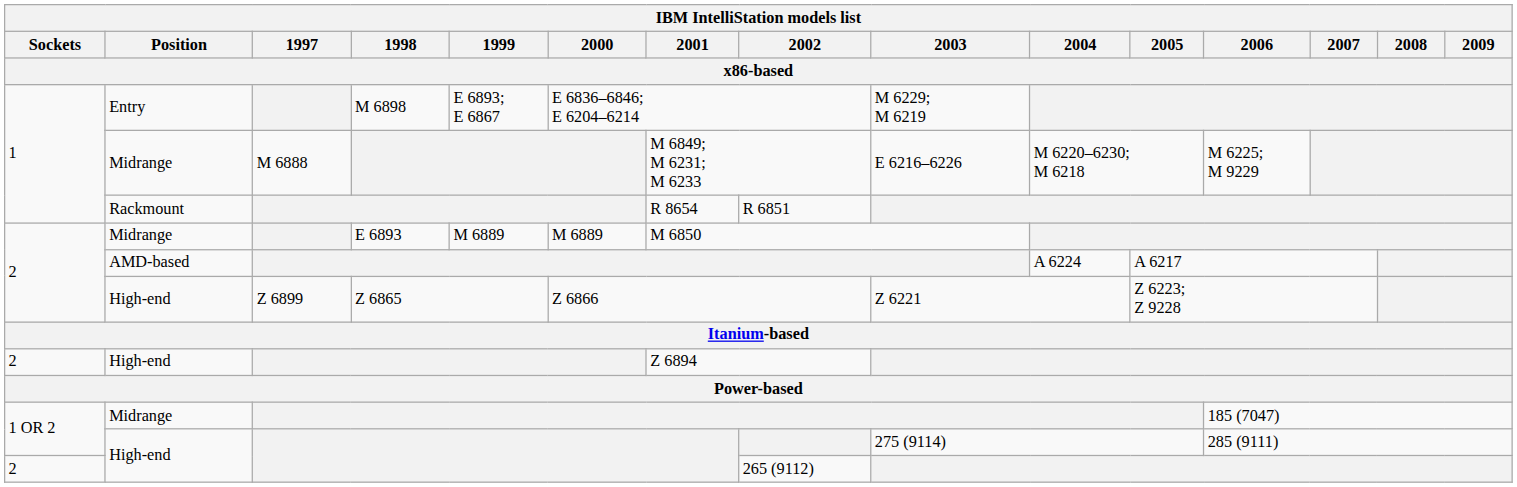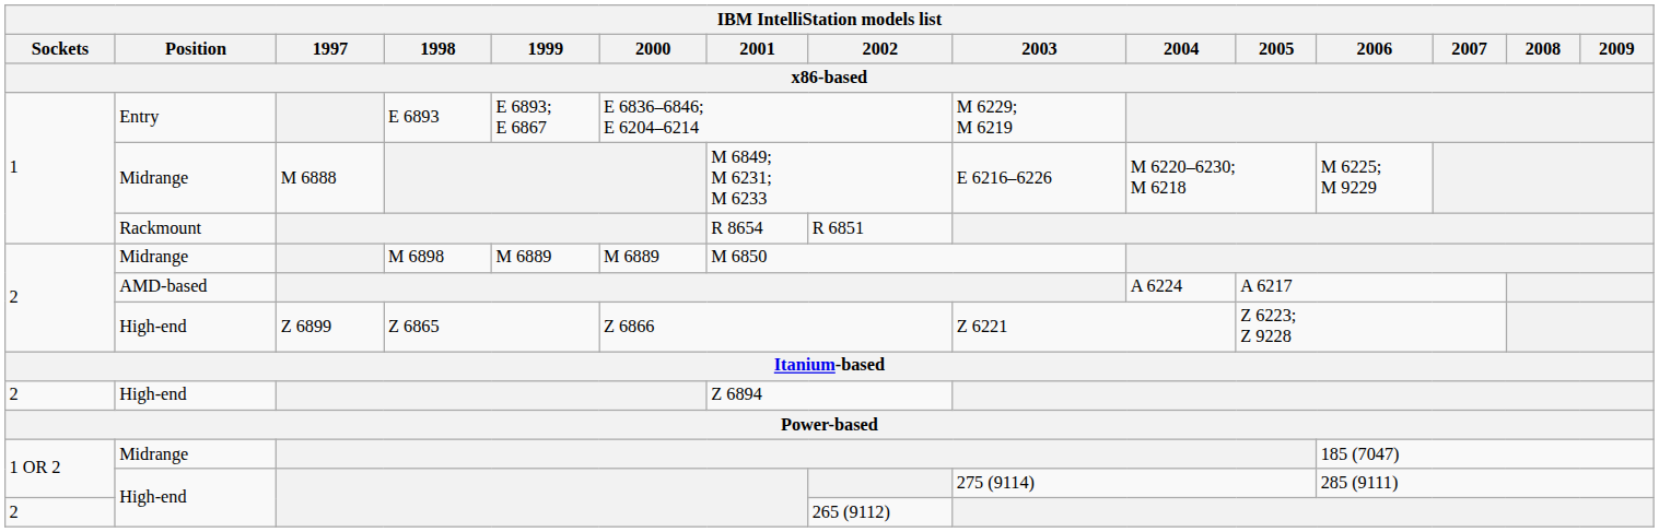 <table class="wikitable mw-collapsible mw-collapsed" style="min-width: 75%; font-size: 80%;">
 <tr>
 <th colspan="15">IBM IntelliStation models list</th>
 </tr>
 <tr>
 <th>Sockets</th>
 <th>Position</th>
 <th>1997</th>
 <th>1998</th>
 <th>1999</th>
 <th>2000</th>
 <th>2001</th>
 <th>2002</th>
 <th>2003</th>
 <th>2004</th>
 <th>2005</th>
 <th>2006</th>
 <th>2007</th>
 <th>2008</th>
 <th>2009</th>
 </tr>
 <tr>
 <th colspan="15">x86-based</th>
 </tr>
 <tr>
 <td rowspan="3">1</td>
 <td>Entry</td>
 <th></th>
-<td>M 6898</td>
+<td>E 6893</td>
 <td>E 6893;<br>E 6867</td>
 <td colspan="3">E 6836–6846;<br>E 6204–6214</td>
 <td>M 6229;<br>M 6219</td>
 <th colspan="6"></th>
 </tr>
 <tr>
 <td>Midrange</td>
 <td>M 6888</td>
 <th colspan="3"></th>
 <td colspan="2">M 6849;<br>M 6231;<br>M 6233</td>
 <td>E 6216–6226</td>
 <td colspan="2">M 6220–6230;<br>M 6218</td>
 <td>M 6225;<br>M 9229</td>
 <th colspan="3"></th>
 </tr>
 <tr>
 <td>Rackmount</td>
 <th colspan="4"></th>
 <td>R 8654</td>
 <td>R 6851</td>
 <th colspan="7"></th>
 </tr>
 <tr>
 <td rowspan="3">2</td>
 <td>Midrange</td>
 <th></th>
-<td>E 6893</td>
+<td>M 6898</td>
 <td>M 6889</td>
 <td>M 6889</td>
 <td colspan="3">M 6850</td>
 <th colspan="6"></th>
 </tr>
 <tr>
 <td>AMD-based</td>
 <th colspan="7"></th>
 <td>A 6224</td>
 <td colspan="3">A 6217</td>
 <th colspan="2"></th>
 </tr>
 <tr>
 <td>High-end</td>
 <td>Z 6899</td>
 <td colspan="2">Z 6865</td>
 <td colspan="3">Z 6866</td>
 <td colspan="2">Z 6221</td>
 <td colspan="3">Z 6223;<br>Z 9228</td>
 <th colspan="2"></th>
 </tr>
 <tr>
 <th colspan="15"><a href='#'>Itanium</a>-based</th>
 </tr>
 <tr>
 <td>2</td>
 <td>High-end</td>
 <th colspan="4"></th>
 <td colspan="2">Z 6894</td>
 <th colspan="7"></th>
 </tr>
 <tr>
 <th colspan="15">Power-based</th>
 </tr>
 <tr>
 <td rowspan="2">1 OR 2</td>
 <td>Midrange</td>
 <th colspan="9"></th>
 <td colspan="4">185 (7047)</td>
 </tr>
 <tr>
 <td rowspan="2">High-end</td>
 <th colspan="5" rowspan="2"></th>
 <th></th>
 <td colspan="3">275 (9114)</td>
 <td colspan="4">285 (9111)</td>
 </tr>
 <tr>
 <td>2</td>
 <td>265 (9112)</td>
 <th colspan="7"></th>
 </tr>
 </table>
